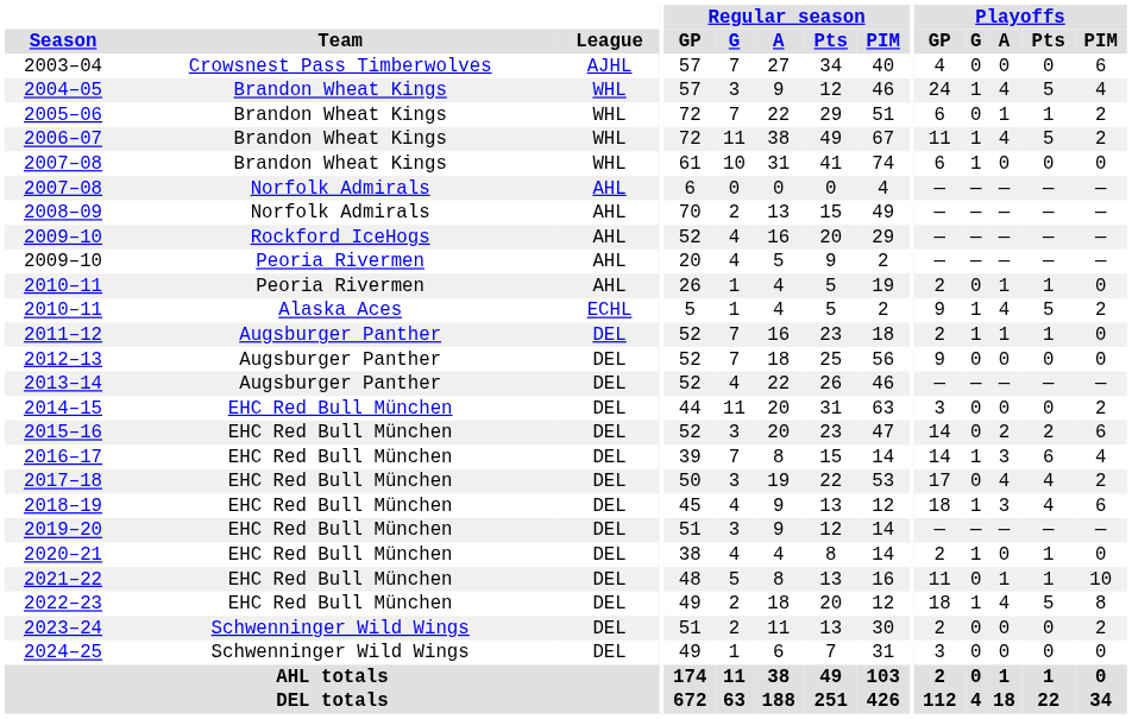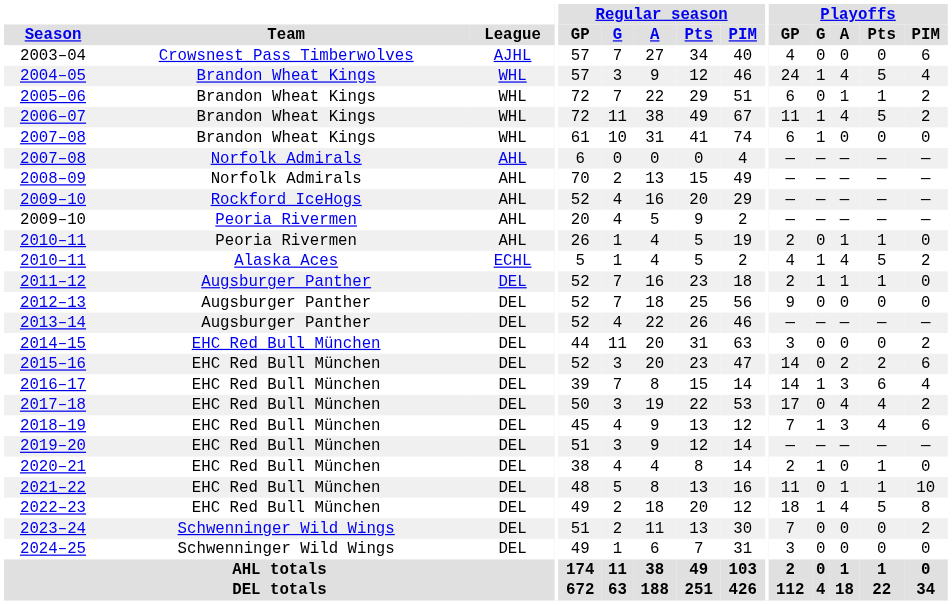 <table border="0" cellpadding="1" cellspacing="0" style="text-align:center; width:60em">
 <tr bgcolor="#e0e0e0">
 <th colspan="3" bgcolor="#ffffff"></th>
 <th rowspan="99" bgcolor="#ffffff"></th>
 <th colspan="5"><a href='#'>Regular season</a></th>
 <th rowspan="99" bgcolor="#ffffff"></th>
 <th colspan="5"><a href='#'>Playoffs</a></th>
 </tr>
 <tr bgcolor="#e0e0e0">
 <th><a href='#'>Season</a></th>
 <th>Team</th>
 <th>League</th>
 <th>GP</th>
 <th><a href='#'>G</a></th>
 <th><a href='#'>A</a></th>
 <th><a href='#'>Pts</a></th>
 <th><a href='#'>PIM</a></th>
 <th>GP</th>
 <th>G</th>
 <th>A</th>
 <th>Pts</th>
 <th>PIM</th>
 </tr>
 <tr>
 <td>2003–04</td>
 <td><a href='#'>Crowsnest Pass Timberwolves</a></td>
 <td><a href='#'>AJHL</a></td>
 <td>57</td>
 <td>7</td>
 <td>27</td>
 <td>34</td>
 <td>40</td>
 <td>4</td>
 <td>0</td>
 <td>0</td>
 <td>0</td>
 <td>6</td>
 </tr>
 <tr bgcolor="#f0f0f0">
 <td><a href='#'>2004–05</a></td>
 <td><a href='#'>Brandon Wheat Kings</a></td>
 <td><a href='#'>WHL</a></td>
 <td>57</td>
 <td>3</td>
 <td>9</td>
 <td>12</td>
 <td>46</td>
 <td>24</td>
 <td>1</td>
 <td>4</td>
 <td>5</td>
 <td>4</td>
 </tr>
 <tr>
 <td><a href='#'>2005–06</a></td>
 <td>Brandon Wheat Kings</td>
 <td>WHL</td>
 <td>72</td>
 <td>7</td>
 <td>22</td>
 <td>29</td>
 <td>51</td>
 <td>6</td>
 <td>0</td>
 <td>1</td>
 <td>1</td>
 <td>2</td>
 </tr>
 <tr bgcolor="#f0f0f0">
 <td><a href='#'>2006–07</a></td>
 <td>Brandon Wheat Kings</td>
 <td>WHL</td>
 <td>72</td>
 <td>11</td>
 <td>38</td>
 <td>49</td>
 <td>67</td>
 <td>11</td>
 <td>1</td>
 <td>4</td>
 <td>5</td>
 <td>2</td>
 </tr>
 <tr>
 <td><a href='#'>2007–08</a></td>
 <td>Brandon Wheat Kings</td>
 <td>WHL</td>
 <td>61</td>
 <td>10</td>
 <td>31</td>
 <td>41</td>
 <td>74</td>
 <td>6</td>
 <td>1</td>
 <td>0</td>
 <td>0</td>
 <td>0</td>
 </tr>
 <tr bgcolor="#f0f0f0">
 <td><a href='#'>2007–08</a></td>
 <td><a href='#'>Norfolk Admirals</a></td>
 <td><a href='#'>AHL</a></td>
 <td>6</td>
 <td>0</td>
 <td>0</td>
 <td>0</td>
 <td>4</td>
 <td>—</td>
 <td>—</td>
 <td>—</td>
 <td>—</td>
 <td>—</td>
 </tr>
 <tr>
 <td><a href='#'>2008–09</a></td>
 <td>Norfolk Admirals</td>
 <td>AHL</td>
 <td>70</td>
 <td>2</td>
 <td>13</td>
 <td>15</td>
 <td>49</td>
 <td>—</td>
 <td>—</td>
 <td>—</td>
 <td>—</td>
 <td>—</td>
 </tr>
 <tr bgcolor="#f0f0f0">
 <td><a href='#'>2009–10</a></td>
 <td><a href='#'>Rockford IceHogs</a></td>
 <td>AHL</td>
 <td>52</td>
 <td>4</td>
 <td>16</td>
 <td>20</td>
 <td>29</td>
 <td>—</td>
 <td>—</td>
 <td>—</td>
 <td>—</td>
 <td>—</td>
 </tr>
 <tr>
 <td>2009–10</td>
 <td><a href='#'>Peoria Rivermen</a></td>
 <td>AHL</td>
 <td>20</td>
 <td>4</td>
 <td>5</td>
 <td>9</td>
 <td>2</td>
 <td>—</td>
 <td>—</td>
 <td>—</td>
 <td>—</td>
 <td>—</td>
 </tr>
 <tr bgcolor="#f0f0f0">
 <td><a href='#'>2010–11</a></td>
 <td>Peoria Rivermen</td>
 <td>AHL</td>
 <td>26</td>
 <td>1</td>
 <td>4</td>
 <td>5</td>
 <td>19</td>
 <td>2</td>
 <td>0</td>
 <td>1</td>
 <td>1</td>
 <td>0</td>
 </tr>
 <tr>
 <td><a href='#'>2010–11</a></td>
 <td><a href='#'>Alaska Aces</a></td>
 <td><a href='#'>ECHL</a></td>
 <td>5</td>
 <td>1</td>
 <td>4</td>
 <td>5</td>
 <td>2</td>
-<td>9</td>
+<td>4</td>
 <td>1</td>
 <td>4</td>
 <td>5</td>
 <td>2</td>
 </tr>
 <tr bgcolor="#f0f0f0">
 <td><a href='#'>2011–12</a></td>
 <td><a href='#'>Augsburger Panther</a></td>
 <td><a href='#'>DEL</a></td>
 <td>52</td>
 <td>7</td>
 <td>16</td>
 <td>23</td>
 <td>18</td>
 <td>2</td>
 <td>1</td>
 <td>1</td>
 <td>1</td>
 <td>0</td>
 </tr>
 <tr>
 <td><a href='#'>2012–13</a></td>
 <td>Augsburger Panther</td>
 <td>DEL</td>
 <td>52</td>
 <td>7</td>
 <td>18</td>
 <td>25</td>
 <td>56</td>
 <td>9</td>
 <td>0</td>
 <td>0</td>
 <td>0</td>
 <td>0</td>
 </tr>
 <tr bgcolor="#f0f0f0">
 <td><a href='#'>2013–14</a></td>
 <td>Augsburger Panther</td>
 <td>DEL</td>
 <td>52</td>
 <td>4</td>
 <td>22</td>
 <td>26</td>
 <td>46</td>
 <td>—</td>
 <td>—</td>
 <td>—</td>
 <td>—</td>
 <td>—</td>
 </tr>
 <tr>
 <td><a href='#'>2014–15</a></td>
 <td><a href='#'>EHC Red Bull München</a></td>
 <td>DEL</td>
 <td>44</td>
 <td>11</td>
 <td>20</td>
 <td>31</td>
 <td>63</td>
 <td>3</td>
 <td>0</td>
 <td>0</td>
 <td>0</td>
 <td>2</td>
 </tr>
 <tr bgcolor="#f0f0f0">
 <td><a href='#'>2015–16</a></td>
 <td>EHC Red Bull München</td>
 <td>DEL</td>
 <td>52</td>
 <td>3</td>
 <td>20</td>
 <td>23</td>
 <td>47</td>
 <td>14</td>
 <td>0</td>
 <td>2</td>
 <td>2</td>
 <td>6</td>
 </tr>
 <tr>
 <td><a href='#'>2016–17</a></td>
 <td>EHC Red Bull München</td>
 <td>DEL</td>
 <td>39</td>
 <td>7</td>
 <td>8</td>
 <td>15</td>
 <td>14</td>
 <td>14</td>
 <td>1</td>
 <td>3</td>
 <td>6</td>
 <td>4</td>
 </tr>
 <tr bgcolor="#f0f0f0">
 <td><a href='#'>2017–18</a></td>
 <td>EHC Red Bull München</td>
 <td>DEL</td>
 <td>50</td>
 <td>3</td>
 <td>19</td>
 <td>22</td>
 <td>53</td>
 <td>17</td>
 <td>0</td>
 <td>4</td>
 <td>4</td>
 <td>2</td>
 </tr>
 <tr>
 <td><a href='#'>2018–19</a></td>
 <td>EHC Red Bull München</td>
 <td>DEL</td>
 <td>45</td>
 <td>4</td>
 <td>9</td>
 <td>13</td>
 <td>12</td>
-<td>18</td>
+<td>7</td>
 <td>1</td>
 <td>3</td>
 <td>4</td>
 <td>6</td>
 </tr>
 <tr bgcolor="#f0f0f0">
 <td><a href='#'>2019–20</a></td>
 <td>EHC Red Bull München</td>
 <td>DEL</td>
 <td>51</td>
 <td>3</td>
 <td>9</td>
 <td>12</td>
 <td>14</td>
 <td>—</td>
 <td>—</td>
 <td>—</td>
 <td>—</td>
 <td>—</td>
 </tr>
 <tr>
 <td><a href='#'>2020–21</a></td>
 <td>EHC Red Bull München</td>
 <td>DEL</td>
 <td>38</td>
 <td>4</td>
 <td>4</td>
 <td>8</td>
 <td>14</td>
 <td>2</td>
 <td>1</td>
 <td>0</td>
 <td>1</td>
 <td>0</td>
 </tr>
 <tr bgcolor="#f0f0f0">
 <td><a href='#'>2021–22</a></td>
 <td>EHC Red Bull München</td>
 <td>DEL</td>
 <td>48</td>
 <td>5</td>
 <td>8</td>
 <td>13</td>
 <td>16</td>
 <td>11</td>
 <td>0</td>
 <td>1</td>
 <td>1</td>
 <td>10</td>
 </tr>
 <tr>
 <td><a href='#'>2022–23</a></td>
 <td>EHC Red Bull München</td>
 <td>DEL</td>
 <td>49</td>
 <td>2</td>
 <td>18</td>
 <td>20</td>
 <td>12</td>
 <td>18</td>
 <td>1</td>
 <td>4</td>
 <td>5</td>
 <td>8</td>
 </tr>
 <tr bgcolor="#f0f0f0">
 <td><a href='#'>2023–24</a></td>
 <td><a href='#'>Schwenninger Wild Wings</a></td>
 <td>DEL</td>
 <td>51</td>
 <td>2</td>
 <td>11</td>
 <td>13</td>
 <td>30</td>
-<td>2</td>
+<td>7</td>
 <td>0</td>
 <td>0</td>
 <td>0</td>
 <td>2</td>
 </tr>
 <tr>
 <td><a href='#'>2024–25</a></td>
 <td>Schwenninger Wild Wings</td>
 <td>DEL</td>
 <td>49</td>
 <td>1</td>
 <td>6</td>
 <td>7</td>
 <td>31</td>
 <td>3</td>
 <td>0</td>
 <td>0</td>
 <td>0</td>
 <td>0</td>
 </tr>
 <tr bgcolor="#e0e0e0">
 <th colspan="3">AHL totals</th>
 <th>174</th>
 <th>11</th>
 <th>38</th>
 <th>49</th>
 <th>103</th>
 <th>2</th>
 <th>0</th>
 <th>1</th>
 <th>1</th>
 <th>0</th>
 </tr>
 <tr bgcolor="#e0e0e0">
 <th colspan="3">DEL totals</th>
 <th>672</th>
 <th>63</th>
 <th>188</th>
 <th>251</th>
 <th>426</th>
 <th>112</th>
 <th>4</th>
 <th>18</th>
 <th>22</th>
 <th>34</th>
 </tr>
 </table>
